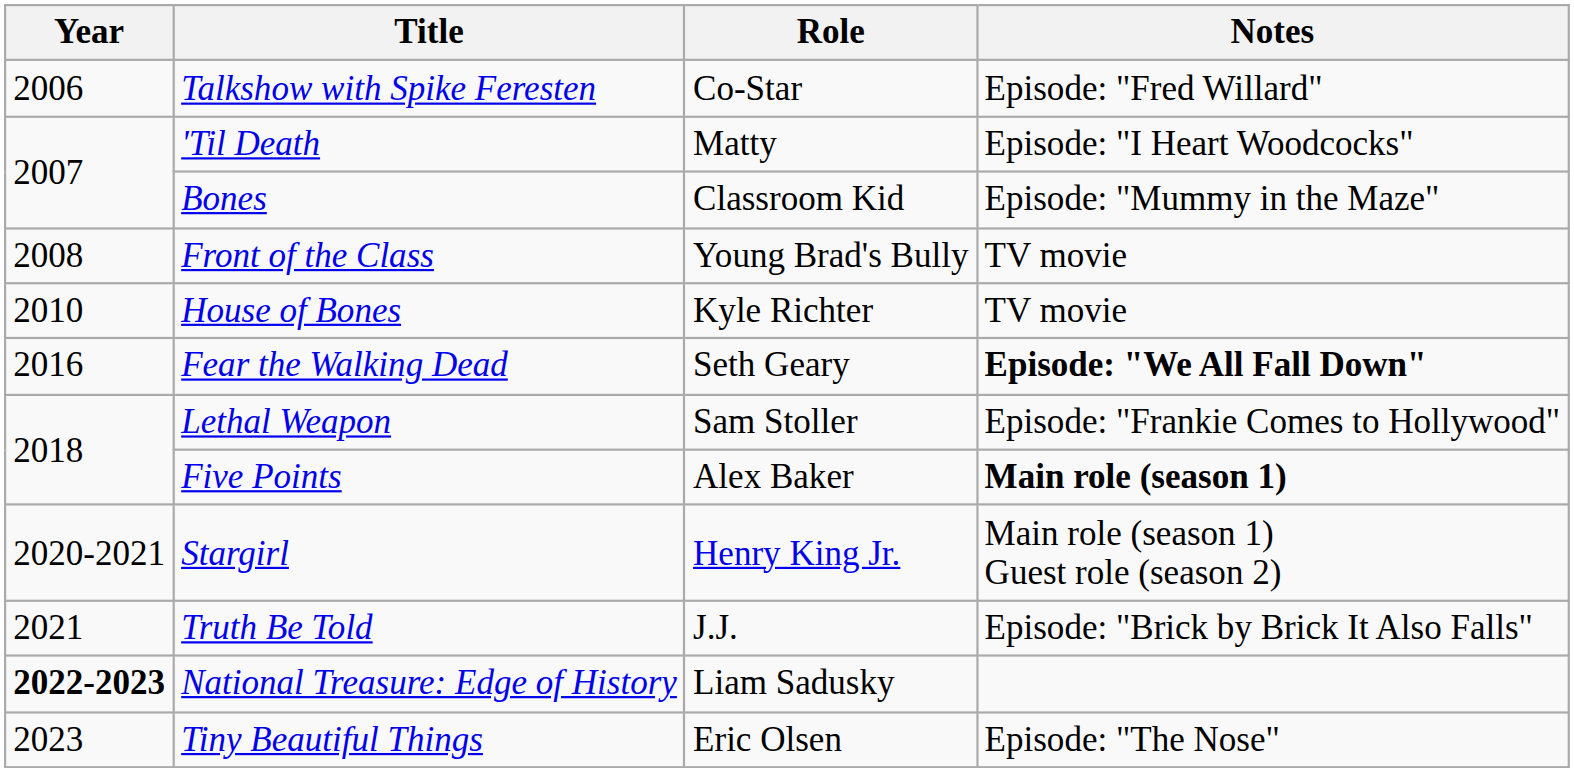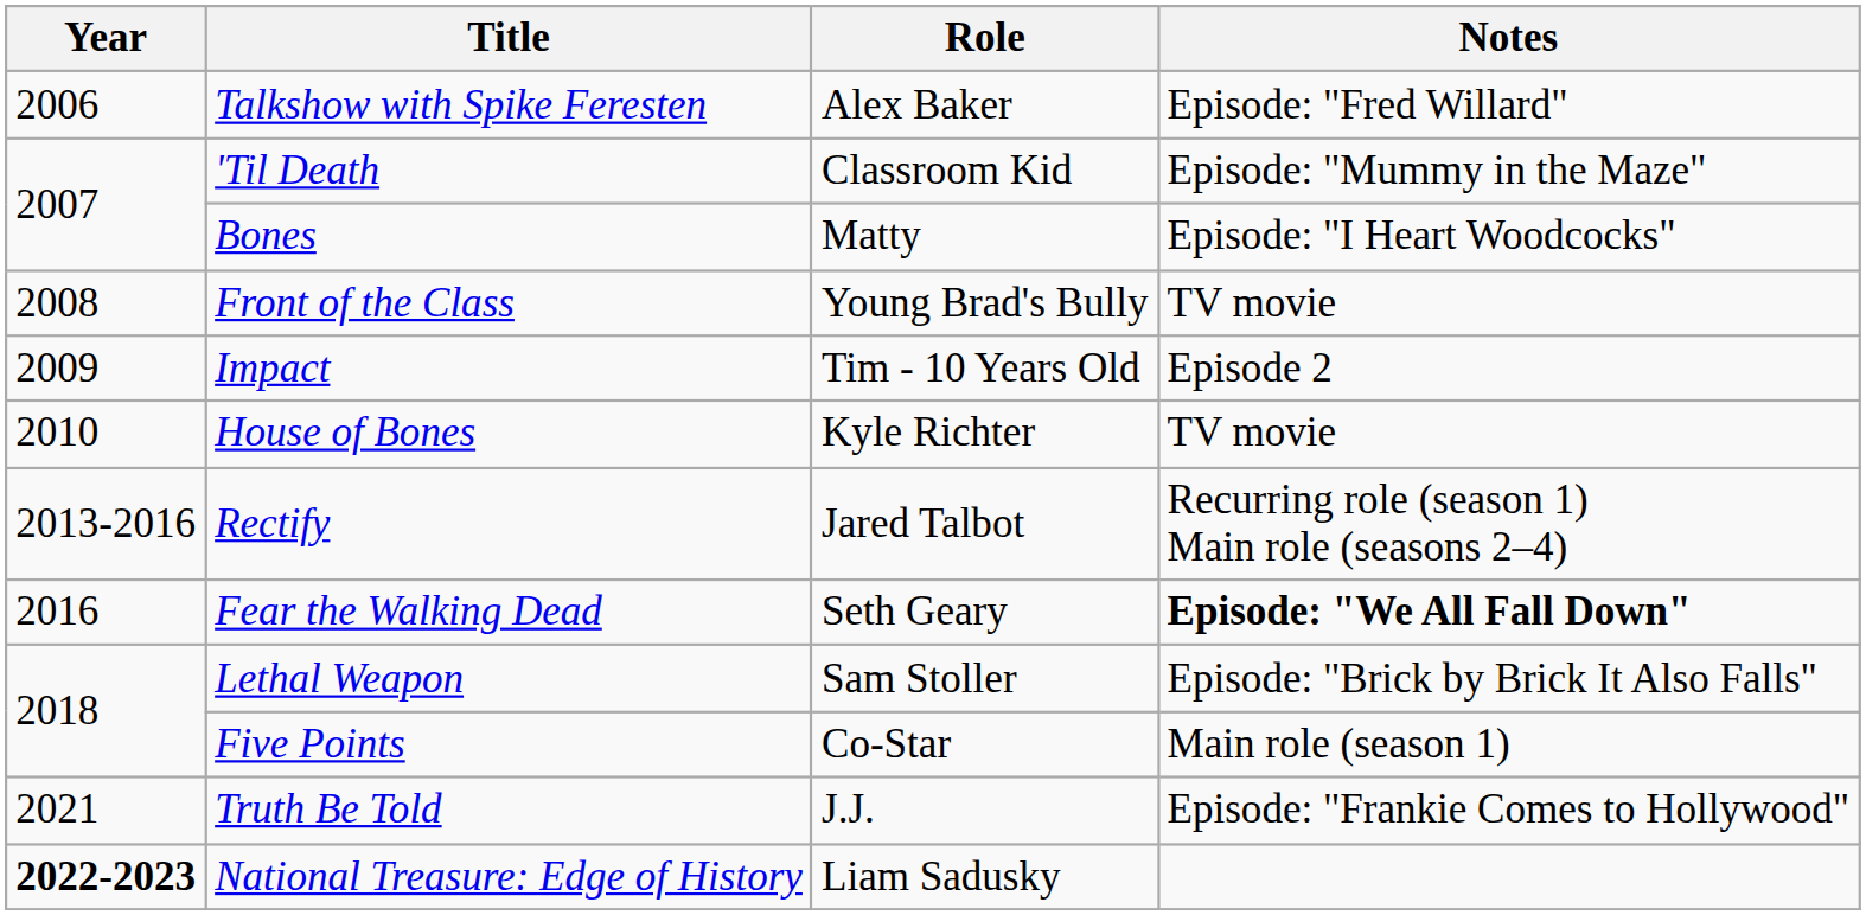 <table class="wikitable sortable">
 <tr>
 <th>Year</th>
 <th>Title</th>
 <th>Role</th>
 <th class="unsortable">Notes</th>
 </tr>
 <tr>
 <td>2006</td>
 <td><em><a href='#'>Talkshow with Spike Feresten</a></em></td>
-<td>Co-Star</td>
+<td>Alex Baker</td>
 <td>Episode: "Fred Willard"</td>
 </tr>
 <tr>
 <td rowspan=2>2007</td>
 <td><em><a href='#'>'Til Death</a></em></td>
-<td>Matty</td>
-<td>Episode: "I Heart Woodcocks"</td>
+<td>Classroom Kid</td>
+<td>Episode: "Mummy in the Maze"</td>
 </tr>
 <tr>
 <td><em><a href='#'>Bones</a></em></td>
-<td>Classroom Kid</td>
-<td>Episode: "Mummy in the Maze"</td>
+<td>Matty</td>
+<td>Episode: "I Heart Woodcocks"</td>
 </tr>
 <tr>
 <td>2008</td>
 <td><em><a href='#'>Front of the Class</a></em></td>
 <td>Young Brad's Bully</td>
 <td>TV movie</td>
 </tr>
 <tr>
+<td>2009</td>
+<td><em><a href='#'>Impact</a></em></td>
+<td>Tim - 10 Years Old</td>
+<td>Episode 2</td>
+</tr>
+<tr>
 <td>2010</td>
 <td><em><a href='#'>House of Bones</a></em></td>
 <td>Kyle Richter</td>
 <td>TV movie</td>
+</tr>
+<tr>
+<td>2013-2016</td>
+<td><em><a href='#'>Rectify</a></em></td>
+<td>Jared Talbot</td>
+<td>Recurring role (season 1)<br>Main role (seasons 2–4)</td>
 </tr>
 <tr>
 <td>2016</td>
 <td><em><a href='#'>Fear the Walking Dead</a></em></td>
 <td>Seth Geary</td>
 <td><strong>Episode: "We All Fall Down"</strong></td>
 </tr>
 <tr>
 <td rowspan=2>2018</td>
 <td><em><a href='#'>Lethal Weapon</a></em></td>
 <td>Sam Stoller</td>
-<td>Episode: "Frankie Comes to Hollywood"</td>
+<td>Episode: "Brick by Brick It Also Falls"</td>
 </tr>
 <tr>
 <td><em><a href='#'>Five Points</a></em></td>
-<td>Alex Baker</td>
-<td><strong>Main role (season 1)</strong></td>
-</tr>
-<tr>
-<td>2020-2021</td>
-<td><em><a href='#'>Stargirl</a></em></td>
-<td><a href='#'>Henry King Jr.</a></td>
-<td>Main role (season 1)<br>Guest role (season 2)</td>
+<td>Co-Star</td>
+<td>Main role (season 1)</td>
 </tr>
 <tr>
 <td>2021</td>
 <td><em><a href='#'>Truth Be Told</a></em></td>
 <td>J.J.</td>
-<td>Episode: "Brick by Brick It Also Falls"</td>
+<td>Episode: "Frankie Comes to Hollywood"</td>
 </tr>
 <tr>
 <td><strong>2022-2023</strong></td>
 <td><em><a href='#'>National Treasure: Edge of History</a></em></td>
 <td>Liam Sadusky</td>
 <td></td>
 </tr>
-<tr>
-<td>2023</td>
-<td><em><a href='#'>Tiny Beautiful Things</a></em></td>
-<td>Eric Olsen</td>
-<td>Episode: "The Nose"</td>
-</tr>
 </table>
